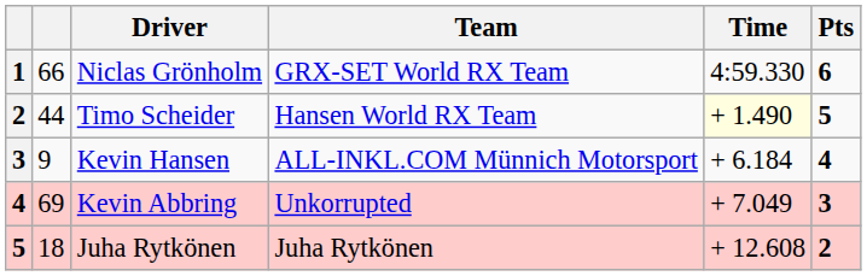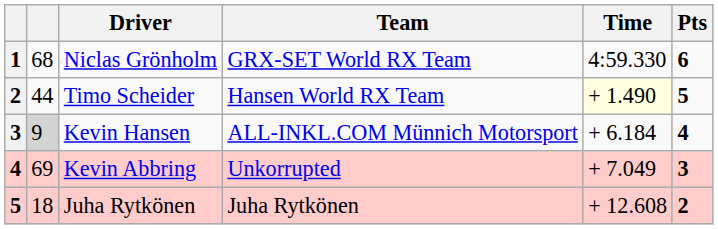 <table class="wikitable" style="font-size:95%">
 <tr>
 <th></th>
 <th></th>
 <th>Driver</th>
 <th>Team</th>
 <th>Time</th>
 <th>Pts</th>
 </tr>
 <tr>
 <th>1</th>
-<td>66</td>
+<td>68</td>
 <td> <a href='#'>Niclas Grönholm</a></td>
 <td><a href='#'>GRX-SET World RX Team</a></td>
 <td>4:59.330</td>
 <td><strong>6</strong></td>
 </tr>
 <tr>
 <th>2</th>
 <td>44</td>
 <td> <a href='#'>Timo Scheider</a></td>
 <td><a href='#'>Hansen World RX Team</a></td>
 <td style="background: lightyellow;">+ 1.490</td>
 <td><strong>5</strong></td>
 </tr>
 <tr>
 <th>3</th>
-<td>9</td>
+<td style="background: lightgrey;">9</td>
 <td> <a href='#'>Kevin Hansen</a></td>
 <td><a href='#'>ALL-INKL.COM Münnich Motorsport</a></td>
 <td>+ 6.184</td>
 <td><strong>4</strong></td>
 </tr>
 <tr>
 <th style="background:#ffcccc;">4</th>
 <td style="background:#ffcccc;">69</td>
 <td style="background:#ffcccc;"> <a href='#'>Kevin Abbring</a></td>
 <td style="background:#ffcccc;"><a href='#'>Unkorrupted</a></td>
 <td style="background:#ffcccc;">+ 7.049</td>
 <td style="background:#ffcccc;"><strong>3</strong></td>
 </tr>
 <tr>
 <th style="background:#ffcccc;">5</th>
 <td style="background:#ffcccc;">18</td>
 <td style="background:#ffcccc;"> Juha Rytkönen</td>
 <td style="background:#ffcccc;">Juha Rytkönen</td>
 <td style="background:#ffcccc;">+ 12.608</td>
 <td style="background:#ffcccc;"><strong>2</strong></td>
 </tr>
 </table>
